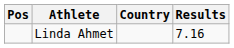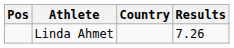 <table class="wikitable">
 <tr>
 <th>Pos</th>
 <th>Athlete</th>
 <th>Country</th>
 <th>Results</th>
 </tr>
 <tr>
 <td align="center"></td>
 <td>Linda Ahmet</td>
 <td></td>
-<td>7.16</td>
+<td>7.26</td>
 </tr>
 </table>
